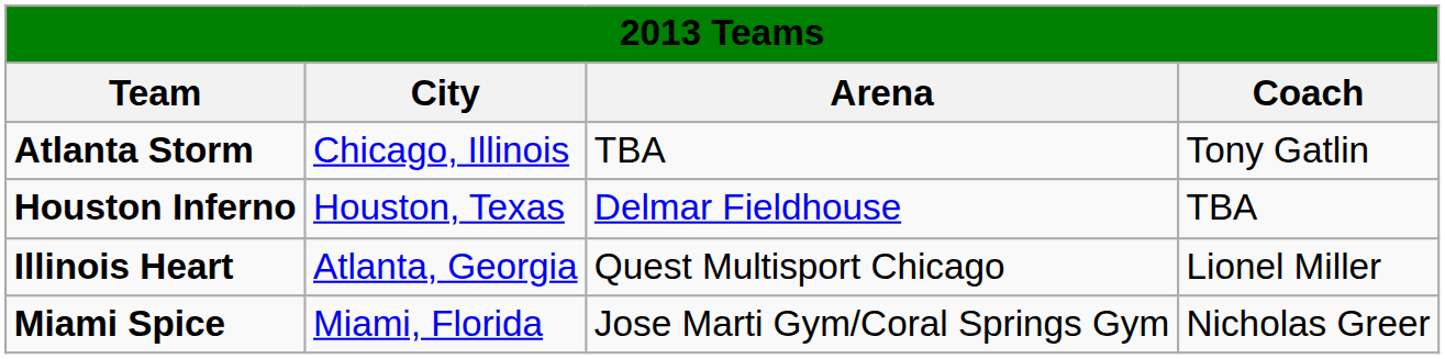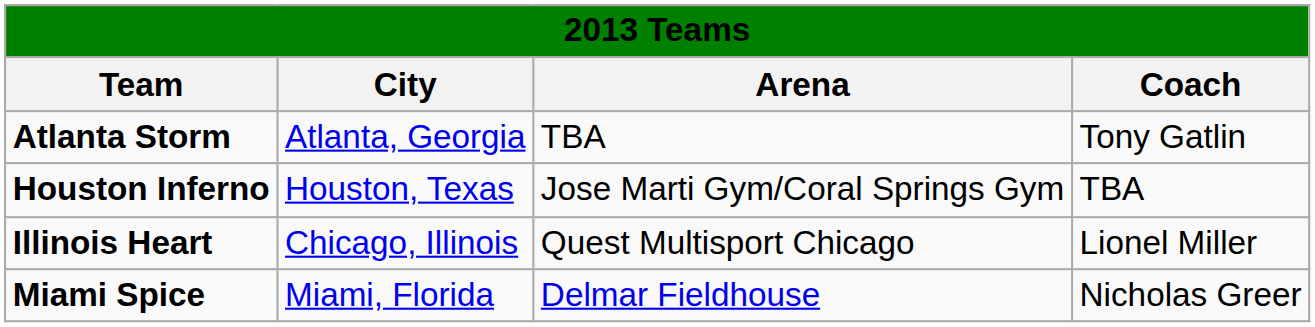 <table class="wikitable">
 <tr>
 <th style=background-color:green colspan=4><span>2013 Teams</span></th>
 </tr>
 <tr>
 <th>Team</th>
 <th>City</th>
 <th>Arena</th>
 <th>Coach</th>
 </tr>
 <tr>
 <td><strong>Atlanta Storm</strong></td>
-<td><a href='#'>Chicago, Illinois</a></td>
+<td><a href='#'>Atlanta, Georgia</a></td>
 <td>TBA</td>
 <td>Tony Gatlin</td>
 </tr>
 <tr>
 <td><strong>Houston Inferno</strong></td>
 <td><a href='#'>Houston, Texas</a></td>
-<td><a href='#'>Delmar Fieldhouse</a></td>
+<td>Jose Marti Gym/Coral Springs Gym</td>
 <td>TBA</td>
 </tr>
 <tr>
 <td><strong>Illinois Heart</strong></td>
-<td><a href='#'>Atlanta, Georgia</a></td>
+<td><a href='#'>Chicago, Illinois</a></td>
 <td>Quest Multisport Chicago</td>
 <td>Lionel Miller</td>
 </tr>
 <tr>
 <td><strong>Miami Spice</strong></td>
 <td><a href='#'>Miami, Florida</a></td>
-<td>Jose Marti Gym/Coral Springs Gym</td>
+<td><a href='#'>Delmar Fieldhouse</a></td>
 <td>Nicholas Greer</td>
 </tr>
 </table>
